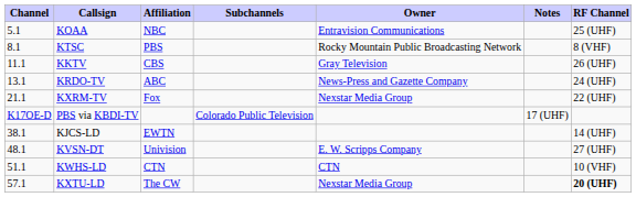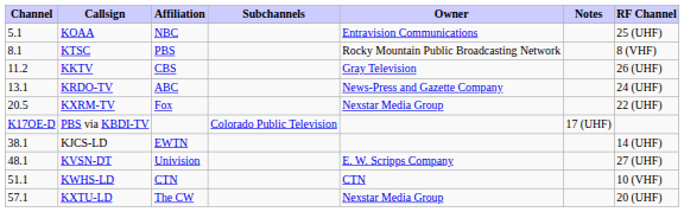 <table class=wikitable style="text-align:left">
 <tr>
 <th style="background:#ccccff;">Channel</th>
 <th style="background:#ccccff;">Callsign</th>
 <th style="background:#ccccff;">Affiliation</th>
 <th style="background:#ccccff;">Subchannels</th>
 <th style="background:#ccccff;">Owner</th>
 <th style="background:#ccccff;">Notes</th>
 <th style="background:#ccccff;">RF Channel</th>
 </tr>
 <tr>
 <td>5.1</td>
 <td><a href='#'>KOAA</a></td>
 <td><a href='#'>NBC</a></td>
 <td style="text-align:left"><br></td>
 <td style="text-align:left"><a href='#'>Entravision Communications</a></td>
 <td></td>
 <td>25 (UHF)</td>
 </tr>
 <tr>
 <td>8.1</td>
 <td><a href='#'>KTSC</a></td>
 <td><a href='#'>PBS</a></td>
 <td style="text-align:left"><br></td>
 <td style="text-align:left">Rocky Mountain Public Broadcasting Network</td>
 <td></td>
 <td>8 (VHF)</td>
 </tr>
 <tr>
-<td>11.1</td>
+<td>11.2</td>
 <td><a href='#'>KKTV</a></td>
 <td><a href='#'>CBS</a></td>
 <td style="text-align:left"><br></td>
 <td style="text-align:left"><a href='#'>Gray Television</a></td>
 <td></td>
 <td>26 (UHF)</td>
 </tr>
 <tr>
 <td>13.1</td>
 <td><a href='#'>KRDO-TV</a></td>
 <td><a href='#'>ABC</a></td>
 <td style="text-align:left"><br></td>
 <td style="text-align:left"><a href='#'>News-Press and Gazette Company</a></td>
 <td></td>
 <td>24 (UHF)</td>
 </tr>
 <tr>
-<td>21.1</td>
+<td>20.5</td>
 <td><a href='#'>KXRM-TV</a></td>
 <td><a href='#'>Fox</a></td>
 <td style="text-align:left"><br></td>
 <td style="text-align:left"><a href='#'>Nexstar Media Group</a></td>
 <td></td>
 <td>22 (UHF)</td>
 </tr>
 <tr | 12.1>
 <td><a href='#'>K17OE-D</a></td>
 <td><a href='#'>PBS</a> via <a href='#'>KBDI-TV</a></td>
 <td style="text-align:left"><br></td>
 <td style="text-align:left"><a href='#'>Colorado Public Television</a></td>
 <td></td>
 <td>17 (UHF)</td>
 </tr>
 <tr>
 <td>38.1</td>
 <td>KJCS-LD</td>
 <td><a href='#'>EWTN</a></td>
 <td style="text-align:left"><br></td>
 <td style="text-align:left"></td>
 <td></td>
 <td>14 (UHF)</td>
 </tr>
 <tr>
 <td>48.1</td>
 <td><a href='#'>KVSN-DT</a></td>
 <td><a href='#'>Univision</a></td>
 <td style="text-align:left"><br></td>
 <td style="text-align:left"><a href='#'>E. W. Scripps Company</a></td>
 <td></td>
 <td>27 (UHF)</td>
 </tr>
 <tr>
 <td>51.1</td>
 <td><a href='#'>KWHS-LD</a></td>
 <td><a href='#'>CTN</a></td>
 <td style="text-align:left"><br></td>
 <td style="text-align:left"><a href='#'>CTN</a></td>
 <td></td>
 <td>10 (VHF)</td>
 </tr>
 <tr>
 <td>57.1</td>
 <td><a href='#'>KXTU-LD</a></td>
 <td><a href='#'>The CW</a></td>
 <td style="text-align:left"><br></td>
 <td style="text-align:left"><a href='#'>Nexstar Media Group</a></td>
 <td></td>
-<td><strong>20 (UHF)</strong></td>
+<td>20 (UHF)</td>
 </tr>
 </table>
